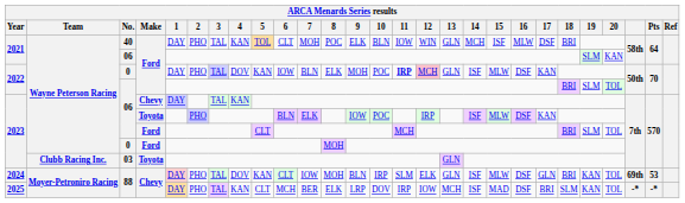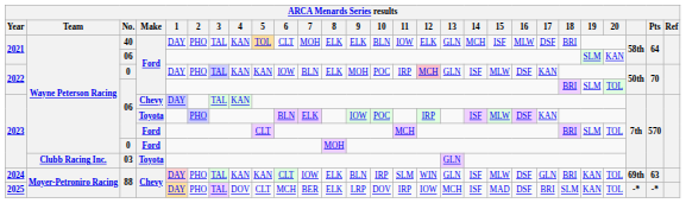 <table class="wikitable" style="text-align:center; font-size:75%">
 <tr>
 <th colspan=27><a href='#'>ARCA Menards Series</a> results</th>
 </tr>
 <tr>
 <th>Year</th>
 <th>Team</th>
 <th>No.</th>
 <th>Make</th>
 <th>1</th>
 <th>2</th>
 <th>3</th>
 <th>4</th>
 <th>5</th>
 <th>6</th>
 <th>7</th>
 <th>8</th>
 <th>9</th>
 <th>10</th>
 <th>11</th>
 <th>12</th>
 <th>13</th>
 <th>14</th>
 <th>15</th>
 <th>16</th>
 <th>17</th>
 <th>18</th>
 <th>19</th>
 <th>20</th>
 <th></th>
 <th>Pts</th>
 <th>Ref</th>
 </tr>
 <tr>
 <th rowspan=2><a href='#'>2021</a></th>
 <th rowspan=8><a href='#'>Wayne Peterson Racing</a></th>
 <th>40</th>
 <th rowspan=4><a href='#'>Ford</a></th>
 <td><a href='#'>DAY</a></td>
 <td><a href='#'>PHO</a></td>
 <td><a href='#'>TAL</a></td>
 <td><a href='#'>KAN</a></td>
 <td style="background:#FFDF9F;"><a href='#'>TOL</a><br></td>
 <td><a href='#'>CLT</a></td>
 <td><a href='#'>MOH</a></td>
-<td><a href='#'>POC</a></td>
+<td><a href='#'>ELK</a></td>
 <td><a href='#'>ELK</a></td>
 <td><a href='#'>BLN</a></td>
 <td><a href='#'>IOW</a></td>
-<td><a href='#'>WIN</a></td>
+<td><a href='#'>ELK</a></td>
 <td><a href='#'>GLN</a></td>
 <td><a href='#'>MCH</a></td>
 <td><a href='#'>ISF</a></td>
 <td><a href='#'>MLW</a></td>
 <td><a href='#'>DSF</a></td>
 <td><a href='#'>BRI</a></td>
 <td colspan=2></td>
 <th rowspan=2>58th</th>
 <th rowspan=2>64</th>
 <th rowspan=2></th>
 </tr>
 <tr>
 <th>06</th>
 <td colspan=18></td>
 <td style="background:#DFFFDF;"><a href='#'>SLM</a><br></td>
 <td><a href='#'>KAN</a></td>
 </tr>
 <tr>
 <th rowspan=2><a href='#'>2022</a></th>
 <th>0</th>
 <td><a href='#'>DAY</a></td>
 <td><a href='#'>PHO</a></td>
 <td style="background:#CFCFFF;"><a href='#'>TAL</a><br></td>
-<td><a href='#'>DOV</a></td>
+<td><a href='#'>KAN</a></td>
 <td><a href='#'>KAN</a></td>
 <td><a href='#'>IOW</a></td>
 <td><a href='#'>BLN</a></td>
 <td><a href='#'>ELK</a></td>
 <td><a href='#'>MOH</a></td>
 <td><a href='#'>POC</a></td>
-<td><strong><a href='#'>IRP</a></strong></td>
+<td><a href='#'>IRP</a></td>
 <td style="background: pink;"><a href='#'>MCH</a></td>
 <td><a href='#'>GLN</a></td>
 <td><a href='#'>ISF</a></td>
 <td><a href='#'>MLW</a></td>
 <td><a href='#'>DSF</a></td>
 <td><a href='#'>KAN</a></td>
 <td colspan=3></td>
 <th rowspan=2>50th</th>
 <th rowspan=2>70</th>
 <th rowspan=2></th>
 </tr>
 <tr>
 <th rowspan=4>06</th>
 <td colspan=17></td>
 <td style="background:#EFCFFF;"><a href='#'>BRI</a><br></td>
 <td><a href='#'>SLM</a></td>
 <td style="background:#DFFFDF;"><a href='#'>TOL</a><br></td>
 </tr>
 <tr>
 <th rowspan=5><a href='#'>2023</a></th>
 <th><a href='#'>Chevy</a></th>
 <td style="background:#CFCFFF;"><a href='#'>DAY</a><br></td>
 <td></td>
 <td style="background:#DFFFDF;"><a href='#'>TAL</a><br></td>
 <td style="background:#DFFFDF;"><a href='#'>KAN</a><br></td>
 <td colspan=16></td>
 <th rowspan=5>7th</th>
 <th rowspan=5>570</th>
 <th rowspan=5></th>
 </tr>
 <tr>
 <th><a href='#'>Toyota</a></th>
 <td></td>
 <td style="background:#CFCFFF;"><a href='#'>PHO</a><br></td>
 <td colspan=3></td>
 <td style="background:#EFCFFF;"><a href='#'>BLN</a><br></td>
 <td style="background:#EFCFFF;"><a href='#'>ELK</a><br></td>
 <td></td>
 <td style="background:#DFFFDF;"><a href='#'>IOW</a><br></td>
 <td style="background:#DFFFDF;"><a href='#'>POC</a><br></td>
 <td></td>
 <td style="background:#DFFFDF;"><a href='#'>IRP</a><br></td>
 <td></td>
 <td style="background:#EFCFFF;"><a href='#'>ISF</a><br></td>
 <td style="background:#DFFFDF;"><a href='#'>MLW</a><br></td>
 <td style="background:#EFCFFF;"><a href='#'>DSF</a><br></td>
 <td><a href='#'>KAN</a></td>
 <td colspan=3></td>
 </tr>
 <tr>
 <th><a href='#'>Ford</a></th>
 <td colspan=4></td>
 <td style="background:#EFCFFF;"><a href='#'>CLT</a><br></td>
 <td colspan=5></td>
 <td style="background:#EFCFFF;"><a href='#'>MCH</a><br></td>
 <td colspan=6></td>
 <td style="background:#EFCFFF;"><a href='#'>BRI</a><br></td>
 <td><a href='#'>SLM</a></td>
 <td><a href='#'>TOL</a></td>
 </tr>
 <tr>
 <th>0</th>
 <th><a href='#'>Ford</a></th>
 <td colspan=7></td>
 <td style="background:#EFCFFF;"><a href='#'>MOH</a><br></td>
 <td colspan=12></td>
 </tr>
 <tr>
 <th><a href='#'>Clubb Racing Inc.</a></th>
 <th>03</th>
 <th><a href='#'>Toyota</a></th>
 <td colspan=12></td>
 <td style="background:#EFCFFF;"><a href='#'>GLN</a><br></td>
 <td colspan=7></td>
 </tr>
 <tr>
 <th><a href='#'>2024</a></th>
 <th rowspan=2><a href='#'>Moyer-Petroniro Racing</a></th>
 <th rowspan=2>88</th>
 <th rowspan=2><a href='#'>Chevy</a></th>
 <td style="background:#FFCFCF;"><a href='#'>DAY</a><br></td>
 <td><a href='#'>PHO</a></td>
 <td style="background:#DFFFDF;"><a href='#'>TAL</a><br></td>
-<td><a href='#'>DOV</a></td>
+<td><a href='#'>KAN</a></td>
 <td><a href='#'>KAN</a></td>
 <td style="background:#DFFFDF;"><a href='#'>CLT</a><br></td>
 <td><a href='#'>IOW</a></td>
-<td><a href='#'>MOH</a></td>
+<td><a href='#'>ELK</a></td>
 <td><a href='#'>BLN</a></td>
 <td><a href='#'>IRP</a></td>
 <td><a href='#'>SLM</a></td>
-<td><a href='#'>ELK</a></td>
+<td><a href='#'>WIN</a></td>
 <td><a href='#'>GLN</a></td>
 <td><a href='#'>ISF</a></td>
 <td><a href='#'>MLW</a></td>
 <td><a href='#'>DSF</a></td>
 <td><a href='#'>GLN</a></td>
 <td><a href='#'>BRI</a></td>
 <td><a href='#'>KAN</a></td>
 <td><a href='#'>TOL</a></td>
 <th>69th</th>
-<th>53</th>
+<th>63</th>
 <th></th>
 </tr>
 <tr>
 <th><a href='#'>2025</a></th>
 <td style="background:#FFDF9F;"><a href='#'>DAY</a><br></td>
 <td><a href='#'>PHO</a></td>
 <td style="background:#EFCFFF;"><a href='#'>TAL</a><br></td>
-<td><a href='#'>KAN</a></td>
+<td><a href='#'>DOV</a></td>
 <td><a href='#'>CLT</a></td>
 <td><a href='#'>MCH</a></td>
 <td><a href='#'>BER</a></td>
 <td><a href='#'>ELK</a></td>
 <td><a href='#'>LRP</a></td>
 <td><a href='#'>DOV</a></td>
 <td><a href='#'>IRP</a></td>
 <td><a href='#'>IOW</a></td>
 <td><a href='#'>MCH</a></td>
 <td><a href='#'>ISF</a></td>
 <td><a href='#'>MAD</a></td>
 <td><a href='#'>DSF</a></td>
 <td><a href='#'>BRI</a></td>
 <td><a href='#'>SLM</a></td>
 <td><a href='#'>KAN</a></td>
 <td><a href='#'>TOL</a></td>
 <th>-*</th>
 <th>-*</th>
 <th></th>
 </tr>
 </table>
